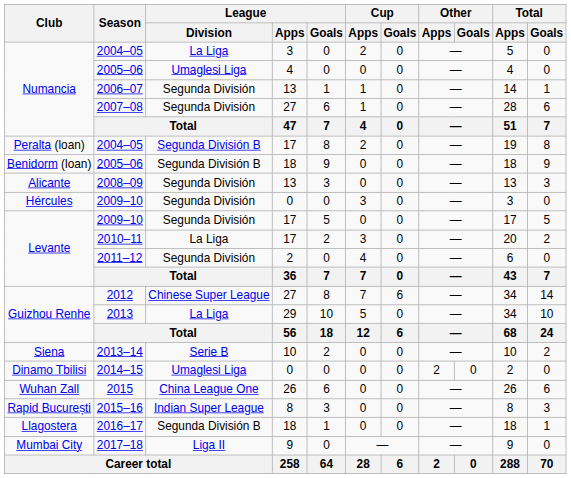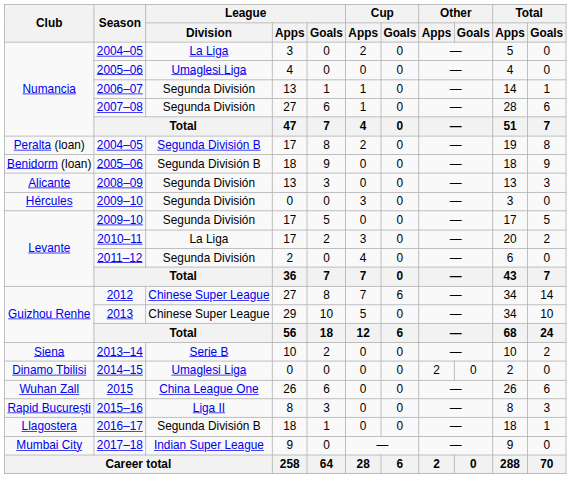 <table class="wikitable" style="text-align:center">
 <tr>
 <th rowspan="2">Club</th>
 <th rowspan="2">Season</th>
 <th colspan="3">League</th>
 <th colspan="2">Cup</th>
 <th colspan="2">Other</th>
 <th colspan="2">Total</th>
 </tr>
 <tr>
 <th>Division</th>
 <th>Apps</th>
 <th>Goals</th>
 <th>Apps</th>
 <th>Goals</th>
 <th>Apps</th>
 <th>Goals</th>
 <th>Apps</th>
 <th>Goals</th>
 </tr>
 <tr>
 <td rowspan="5"><a href='#'>Numancia</a></td>
 <td><a href='#'>2004–05</a></td>
 <td><a href='#'>La Liga</a></td>
 <td>3</td>
 <td>0</td>
 <td>2</td>
 <td>0</td>
 <td colspan="2">—</td>
 <td>5</td>
 <td>0</td>
 </tr>
 <tr>
 <td><a href='#'>2005–06</a></td>
 <td><a href='#'>Umaglesi Liga</a></td>
 <td>4</td>
 <td>0</td>
 <td>0</td>
 <td>0</td>
 <td colspan="2">—</td>
 <td>4</td>
 <td>0</td>
 </tr>
 <tr>
 <td><a href='#'>2006–07</a></td>
 <td>Segunda División</td>
 <td>13</td>
 <td>1</td>
 <td>1</td>
 <td>0</td>
 <td colspan="2">—</td>
 <td>14</td>
 <td>1</td>
 </tr>
 <tr>
 <td><a href='#'>2007–08</a></td>
 <td>Segunda División</td>
 <td>27</td>
 <td>6</td>
 <td>1</td>
 <td>0</td>
 <td colspan="2">—</td>
 <td>28</td>
 <td>6</td>
 </tr>
 <tr>
 <th colspan="2">Total</th>
 <th>47</th>
 <th>7</th>
 <th>4</th>
 <th>0</th>
 <th colspan="2">—</th>
 <th>51</th>
 <th>7</th>
 </tr>
 <tr>
 <td><a href='#'>Peralta</a> (loan)</td>
 <td><a href='#'>2004–05</a></td>
 <td><a href='#'>Segunda División B</a></td>
 <td>17</td>
 <td>8</td>
 <td>2</td>
 <td>0</td>
 <td colspan="2">—</td>
 <td>19</td>
 <td>8</td>
 </tr>
 <tr>
 <td><a href='#'>Benidorm</a> (loan)</td>
 <td><a href='#'>2005–06</a></td>
 <td>Segunda División B</td>
 <td>18</td>
 <td>9</td>
 <td>0</td>
 <td>0</td>
 <td colspan="2">—</td>
 <td>18</td>
 <td>9</td>
 </tr>
 <tr>
 <td><a href='#'>Alicante</a></td>
 <td><a href='#'>2008–09</a></td>
 <td>Segunda División</td>
 <td>13</td>
 <td>3</td>
 <td>0</td>
 <td>0</td>
 <td colspan="2">—</td>
 <td>13</td>
 <td>3</td>
 </tr>
 <tr>
 <td><a href='#'>Hércules</a></td>
 <td><a href='#'>2009–10</a></td>
 <td>Segunda División</td>
 <td>0</td>
 <td>0</td>
 <td>3</td>
 <td>0</td>
 <td colspan="2">—</td>
 <td>3</td>
 <td>0</td>
 </tr>
 <tr>
 <td rowspan="4"><a href='#'>Levante</a></td>
 <td><a href='#'>2009–10</a></td>
 <td>Segunda División</td>
 <td>17</td>
 <td>5</td>
 <td>0</td>
 <td>0</td>
 <td colspan="2">—</td>
 <td>17</td>
 <td>5</td>
 </tr>
 <tr>
 <td><a href='#'>2010–11</a></td>
 <td>La Liga</td>
 <td>17</td>
 <td>2</td>
 <td>3</td>
 <td>0</td>
 <td colspan="2">—</td>
 <td>20</td>
 <td>2</td>
 </tr>
 <tr>
 <td><a href='#'>2011–12</a></td>
 <td>Segunda División</td>
 <td>2</td>
 <td>0</td>
 <td>4</td>
 <td>0</td>
 <td colspan="2">—</td>
 <td>6</td>
 <td>0</td>
 </tr>
 <tr>
 <th colspan="2">Total</th>
 <th>36</th>
 <th>7</th>
 <th>7</th>
 <th>0</th>
 <th colspan="2">—</th>
 <th>43</th>
 <th>7</th>
 </tr>
 <tr>
 <td rowspan="3"><a href='#'>Guizhou Renhe</a></td>
 <td><a href='#'>2012</a></td>
 <td><a href='#'>Chinese Super League</a></td>
 <td>27</td>
 <td>8</td>
 <td>7</td>
 <td>6</td>
 <td colspan="2">—</td>
 <td>34</td>
 <td>14</td>
 </tr>
 <tr>
 <td><a href='#'>2013</a></td>
-<td><a href='#'>La Liga</a></td>
+<td>Chinese Super League</td>
 <td>29</td>
 <td>10</td>
 <td>5</td>
 <td>0</td>
 <td colspan="2">—</td>
 <td>34</td>
 <td>10</td>
 </tr>
 <tr>
 <th colspan="2">Total</th>
 <th>56</th>
 <th>18</th>
 <th>12</th>
 <th>6</th>
 <th colspan="2">—</th>
 <th>68</th>
 <th>24</th>
 </tr>
 <tr>
 <td><a href='#'>Siena</a></td>
 <td><a href='#'>2013–14</a></td>
 <td><a href='#'>Serie B</a></td>
 <td>10</td>
 <td>2</td>
 <td>0</td>
 <td>0</td>
 <td colspan="2">—</td>
 <td>10</td>
 <td>2</td>
 </tr>
 <tr>
 <td><a href='#'>Dinamo Tbilisi</a></td>
 <td><a href='#'>2014–15</a></td>
 <td><a href='#'>Umaglesi Liga</a></td>
 <td>0</td>
 <td>0</td>
 <td>0</td>
 <td>0</td>
 <td>2</td>
 <td>0</td>
 <td>2</td>
 <td>0</td>
 </tr>
 <tr>
 <td><a href='#'>Wuhan Zall</a></td>
 <td><a href='#'>2015</a></td>
 <td><a href='#'>China League One</a></td>
 <td>26</td>
 <td>6</td>
 <td>0</td>
 <td>0</td>
 <td colspan="2">—</td>
 <td>26</td>
 <td>6</td>
 </tr>
 <tr>
 <td><a href='#'>Rapid București</a></td>
 <td><a href='#'>2015–16</a></td>
-<td><a href='#'>Indian Super League</a></td>
+<td><a href='#'>Liga II</a></td>
 <td>8</td>
 <td>3</td>
 <td>0</td>
 <td>0</td>
 <td colspan="2">—</td>
 <td>8</td>
 <td>3</td>
 </tr>
 <tr>
 <td><a href='#'>Llagostera</a></td>
 <td><a href='#'>2016–17</a></td>
 <td>Segunda División B</td>
 <td>18</td>
 <td>1</td>
 <td>0</td>
 <td>0</td>
 <td colspan="2">—</td>
 <td>18</td>
 <td>1</td>
 </tr>
 <tr>
 <td><a href='#'>Mumbai City</a></td>
 <td><a href='#'>2017–18</a></td>
-<td><a href='#'>Liga II</a></td>
+<td><a href='#'>Indian Super League</a></td>
 <td>9</td>
 <td>0</td>
 <td colspan="2">—</td>
 <td colspan="2">—</td>
 <td>9</td>
 <td>0</td>
 </tr>
 <tr>
 <th colspan="3">Career total</th>
 <th>258</th>
 <th>64</th>
 <th>28</th>
 <th>6</th>
 <th>2</th>
 <th>0</th>
 <th>288</th>
 <th>70</th>
 </tr>
 </table>
